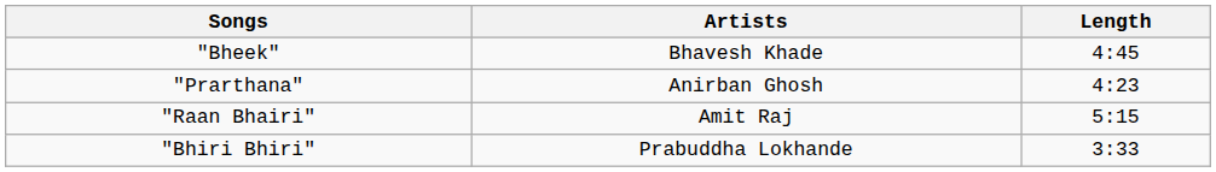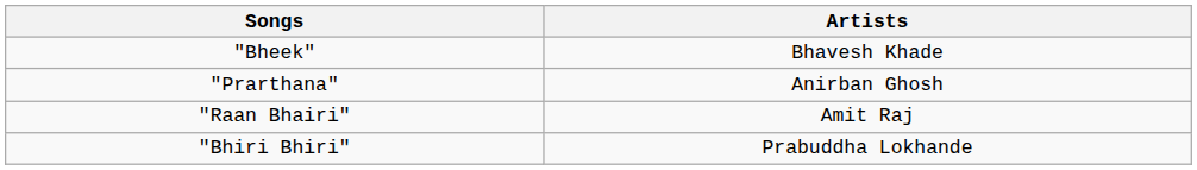 <table class="wikitable soundtrack" width="50%" style="text-align:center;">
 <tr>
 <th width="3%">Songs</th>
 <th width="4%">Artists</th>
-<th width="1%">Length</th>
 </tr>
 <tr>
 <td>"Bheek"</td>
 <td>Bhavesh Khade</td>
-<td style="text-align:center;">4:45</td>
 </tr>
 <tr>
 <td>"Prarthana"</td>
 <td>Anirban Ghosh</td>
-<td style="text-align:center;">4:23</td>
 </tr>
 <tr>
 <td>"Raan Bhairi"</td>
 <td>Amit Raj</td>
-<td style="text-align:center;">5:15</td>
 </tr>
 <tr>
 <td>"Bhiri Bhiri"</td>
 <td>Prabuddha Lokhande</td>
-<td style="text-align:center;">3:33</td>
 </tr>
 </table>
